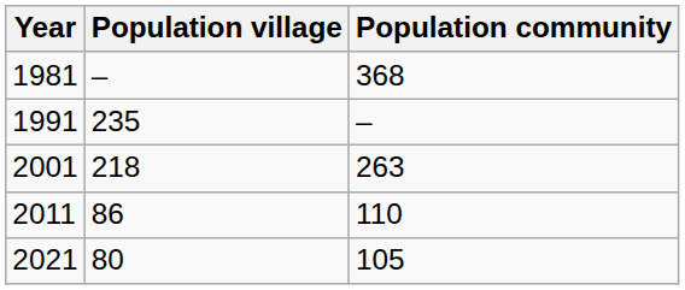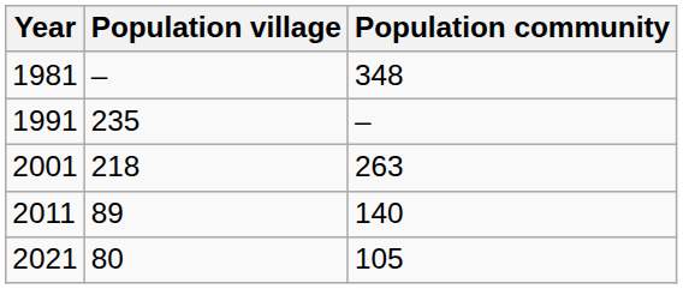 <table class="wikitable">
 <tr>
 <th>Year</th>
 <th>Population village</th>
 <th>Population community</th>
 </tr>
 <tr>
 <td>1981</td>
 <td>–</td>
-<td>368</td>
+<td>348</td>
 </tr>
 <tr>
 <td>1991</td>
 <td>235</td>
 <td>–</td>
 </tr>
 <tr>
 <td>2001</td>
 <td>218</td>
 <td>263</td>
 </tr>
 <tr>
 <td>2011</td>
-<td>86</td>
-<td>110</td>
+<td>89</td>
+<td>140</td>
 </tr>
 <tr>
 <td>2021</td>
 <td>80</td>
 <td>105</td>
 </tr>
 </table>
